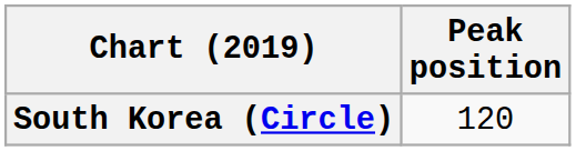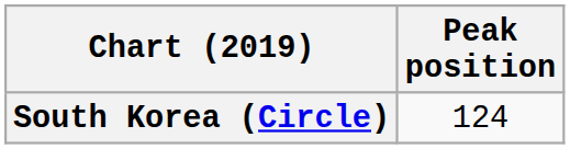 <table class="wikitable plainrowheaders" style="text-align:center">
 <tr>
 <th scope="col">Chart (2019)</th>
 <th scope="col">Peak<br>position</th>
 </tr>
 <tr>
 <th scope="row">South Korea (<a href='#'>Circle</a>)</th>
-<td>120</td>
+<td>124</td>
 </tr>
 </table>
